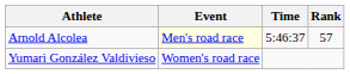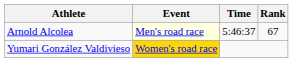 <table class="wikitable" style="font-size:90%;">
 <tr>
 <th>Athlete</th>
 <th>Event</th>
 <th>Time</th>
 <th>Rank</th>
 </tr>
 <tr align=center>
 <td align=left><a href='#'>Arnold Alcolea</a></td>
 <td align=left style="background: lightyellow;"><a href='#'>Men's road race</a></td>
 <td>5:46:37</td>
-<td>57</td>
+<td>67</td>
 </tr>
 <tr align=center>
 <td align=left><a href='#'>Yumari González Valdivieso</a></td>
-<td align=left><a href='#'>Women's road race</a></td>
+<td align=left style="background: gold;"><a href='#'>Women's road race</a></td>
 <td colspan=2></td>
 </tr>
 </table>
